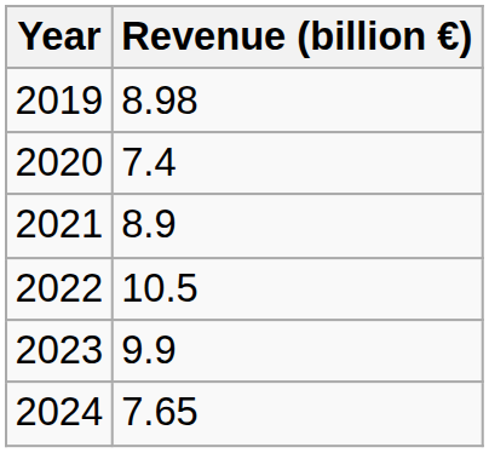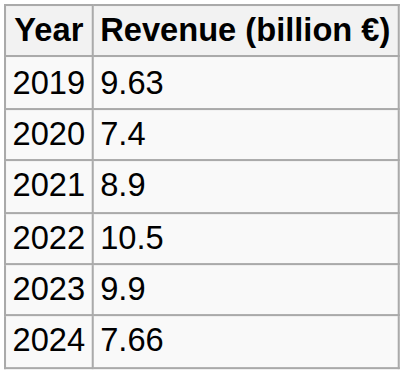 <table class="wikitable">
 <tr>
 <th>Year</th>
 <th>Revenue (billion €)</th>
 </tr>
 <tr>
 <td>2019</td>
-<td>8.98</td>
+<td>9.63</td>
 </tr>
 <tr>
 <td>2020</td>
 <td>7.4</td>
 </tr>
 <tr>
 <td>2021</td>
 <td>8.9</td>
 </tr>
 <tr>
 <td>2022</td>
 <td>10.5</td>
 </tr>
 <tr>
 <td>2023</td>
 <td>9.9</td>
 </tr>
 <tr>
 <td>2024</td>
-<td>7.65</td>
+<td>7.66</td>
 </tr>
 </table>
